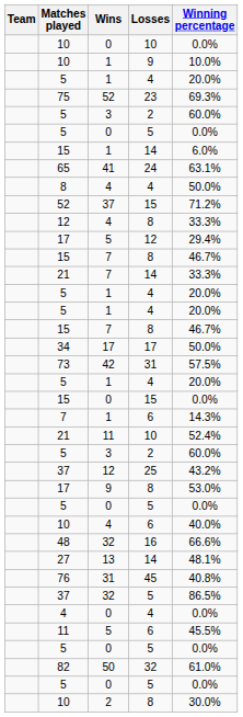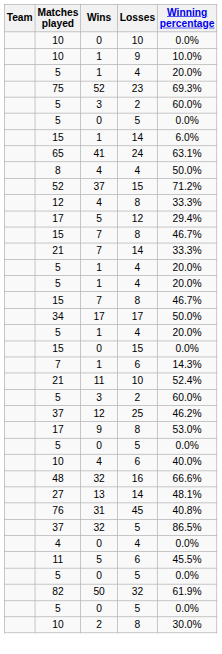 <table class="sortable wikitable" style="text-align:center">
 <tr>
 <th>Team</th>
 <th width="50px">Matches played</th>
 <th width=50px>Wins</th>
 <th width=50px>Losses</th>
 <th width=70px><a href='#'>Winning percentage</a></th>
 </tr>
 <tr>
 <td align=left></td>
 <td>10</td>
 <td>0</td>
 <td>10</td>
 <td>0.0%</td>
 </tr>
 <tr>
 <td align=left></td>
 <td>10</td>
 <td>1</td>
 <td>9</td>
 <td>10.0%</td>
 </tr>
 <tr>
 <td align=left></td>
 <td>5</td>
 <td>1</td>
 <td>4</td>
 <td>20.0%</td>
 </tr>
 <tr>
 <td align=left></td>
 <td>75</td>
 <td>52</td>
 <td>23</td>
 <td>69.3%</td>
 </tr>
 <tr>
 <td align=left></td>
 <td>5</td>
 <td>3</td>
 <td>2</td>
 <td>60.0%</td>
 </tr>
 <tr>
 <td align=left></td>
 <td>5</td>
 <td>0</td>
 <td>5</td>
 <td>0.0%</td>
 </tr>
 <tr>
 <td align=left></td>
 <td>15</td>
 <td>1</td>
 <td>14</td>
 <td>6.0%</td>
 </tr>
 <tr>
 <td align=left></td>
 <td>65</td>
 <td>41</td>
 <td>24</td>
 <td>63.1%</td>
 </tr>
 <tr>
 <td align=left></td>
 <td>8</td>
 <td>4</td>
 <td>4</td>
 <td>50.0%</td>
 </tr>
 <tr>
 <td align=left></td>
 <td>52</td>
 <td>37</td>
 <td>15</td>
 <td>71.2%</td>
 </tr>
 <tr>
 <td align=left><em></em></td>
 <td>12</td>
 <td>4</td>
 <td>8</td>
 <td>33.3%</td>
 </tr>
 <tr>
 <td align=left></td>
 <td>17</td>
 <td>5</td>
 <td>12</td>
 <td>29.4%</td>
 </tr>
 <tr>
 <td align=left><em></em></td>
 <td>15</td>
 <td>7</td>
 <td>8</td>
 <td>46.7%</td>
 </tr>
 <tr>
 <td align=left></td>
 <td>21</td>
 <td>7</td>
 <td>14</td>
 <td>33.3%</td>
 </tr>
 <tr>
 <td align=left></td>
 <td>5</td>
 <td>1</td>
 <td>4</td>
 <td>20.0%</td>
 </tr>
 <tr>
 <td align=left></td>
 <td>5</td>
 <td>1</td>
 <td>4</td>
 <td>20.0%</td>
 </tr>
 <tr>
 <td align=left></td>
 <td>15</td>
 <td>7</td>
 <td>8</td>
 <td>46.7%</td>
 </tr>
 <tr>
 <td align=left></td>
 <td>34</td>
 <td>17</td>
 <td>17</td>
 <td>50.0%</td>
 </tr>
 <tr>
 <td align=left></td>
-<td>73</td>
-<td>42</td>
-<td>31</td>
-<td>57.5%</td>
-</tr>
-<tr>
-<td align=left></td>
 <td>5</td>
 <td>1</td>
 <td>4</td>
 <td>20.0%</td>
 </tr>
 <tr>
 <td align=left></td>
 <td>15</td>
 <td>0</td>
 <td>15</td>
 <td>0.0%</td>
 </tr>
 <tr>
 <td align=left></td>
 <td>7</td>
 <td>1</td>
 <td>6</td>
 <td>14.3%</td>
 </tr>
 <tr>
 <td align=left></td>
 <td>21</td>
 <td>11</td>
 <td>10</td>
 <td>52.4%</td>
 </tr>
 <tr>
 <td align=left></td>
 <td>5</td>
 <td>3</td>
 <td>2</td>
 <td>60.0%</td>
 </tr>
 <tr>
 <td align=left></td>
 <td>37</td>
 <td>12</td>
 <td>25</td>
-<td>43.2%</td>
+<td>46.2%</td>
 </tr>
 <tr>
 <td align=left></td>
 <td>17</td>
 <td>9</td>
 <td>8</td>
 <td>53.0%</td>
 </tr>
 <tr>
 <td align=left></td>
 <td>5</td>
 <td>0</td>
 <td>5</td>
 <td>0.0%</td>
 </tr>
 <tr>
 <td align=left></td>
 <td>10</td>
 <td>4</td>
 <td>6</td>
 <td>40.0%</td>
 </tr>
 <tr>
 <td align=left></td>
 <td>48</td>
 <td>32</td>
 <td>16</td>
 <td>66.6%</td>
 </tr>
 <tr>
 <td align=left></td>
 <td>27</td>
 <td>13</td>
 <td>14</td>
 <td>48.1%</td>
 </tr>
 <tr>
 <td align=left></td>
 <td>76</td>
 <td>31</td>
 <td>45</td>
 <td>40.8%</td>
 </tr>
 <tr>
 <td align=left><em></em></td>
 <td>37</td>
 <td>32</td>
 <td>5</td>
 <td>86.5%</td>
 </tr>
 <tr>
 <td align=left></td>
 <td>4</td>
 <td>0</td>
 <td>4</td>
 <td>0.0%</td>
 </tr>
 <tr>
 <td align=left></td>
 <td>11</td>
 <td>5</td>
 <td>6</td>
 <td>45.5%</td>
 </tr>
 <tr>
 <td align=left></td>
 <td>5</td>
 <td>0</td>
 <td>5</td>
 <td>0.0%</td>
 </tr>
 <tr>
 <td align=left></td>
 <td>82</td>
 <td>50</td>
 <td>32</td>
-<td>61.0%</td>
+<td>61.9%</td>
 </tr>
 <tr>
 <td align=left></td>
 <td>5</td>
 <td>0</td>
 <td>5</td>
 <td>0.0%</td>
 </tr>
 <tr>
 <td align=left><em></em></td>
 <td>10</td>
 <td>2</td>
 <td>8</td>
 <td>30.0%</td>
 </tr>
 </table>
